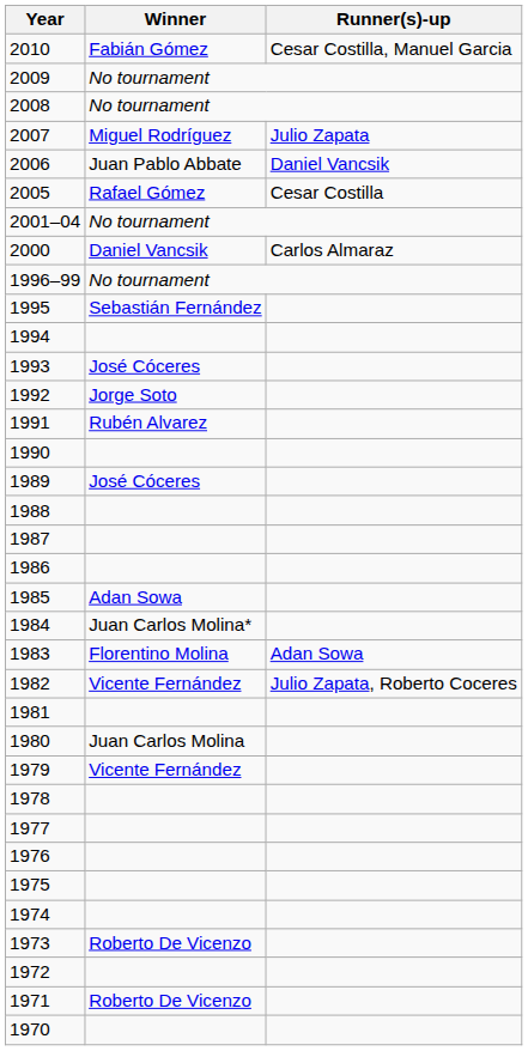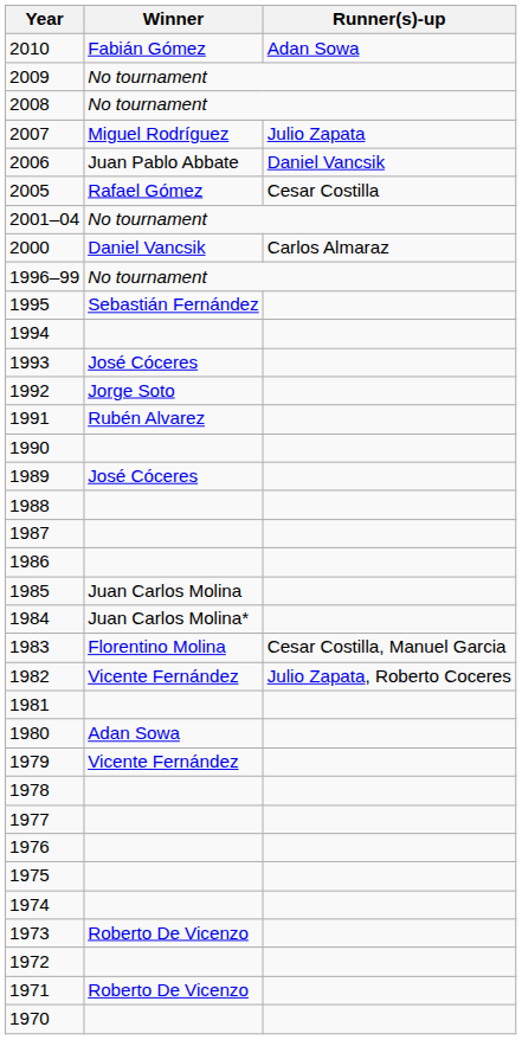 <table class=wikitable>
 <tr>
 <th>Year</th>
 <th>Winner</th>
 <th>Runner(s)-up</th>
 </tr>
 <tr>
 <td>2010</td>
 <td><a href='#'>Fabián Gómez</a></td>
-<td>Cesar Costilla, Manuel Garcia</td>
+<td><a href='#'>Adan Sowa</a></td>
 </tr>
 <tr>
 <td>2009</td>
 <td colspan=2><em>No tournament</em></td>
 </tr>
 <tr>
 <td>2008</td>
 <td colspan=2><em>No tournament</em></td>
 </tr>
 <tr>
 <td>2007</td>
 <td><a href='#'>Miguel Rodríguez</a></td>
 <td><a href='#'>Julio Zapata</a></td>
 </tr>
 <tr>
 <td>2006</td>
 <td>Juan Pablo Abbate</td>
 <td><a href='#'>Daniel Vancsik</a></td>
 </tr>
 <tr>
 <td>2005</td>
 <td><a href='#'>Rafael Gómez</a></td>
 <td>Cesar Costilla</td>
 </tr>
 <tr>
 <td>2001–04</td>
 <td colspan=2><em>No tournament</em></td>
 </tr>
 <tr>
 <td>2000</td>
 <td><a href='#'>Daniel Vancsik</a></td>
 <td>Carlos Almaraz</td>
 </tr>
 <tr>
 <td>1996–99</td>
 <td colspan=2><em>No tournament</em></td>
 </tr>
 <tr>
 <td>1995</td>
 <td><a href='#'>Sebastián Fernández</a></td>
 <td></td>
 </tr>
 <tr>
 <td>1994</td>
 <td></td>
 <td></td>
 </tr>
 <tr>
 <td>1993</td>
 <td><a href='#'>José Cóceres</a></td>
 <td></td>
 </tr>
 <tr>
 <td>1992</td>
 <td><a href='#'>Jorge Soto</a></td>
 <td></td>
 </tr>
 <tr>
 <td>1991</td>
 <td><a href='#'>Rubén Alvarez</a></td>
 <td></td>
 </tr>
 <tr>
 <td>1990</td>
 <td></td>
 <td></td>
 </tr>
 <tr>
 <td>1989</td>
 <td><a href='#'>José Cóceres</a></td>
 <td></td>
 </tr>
 <tr>
 <td>1988</td>
 <td></td>
 <td></td>
 </tr>
 <tr>
 <td>1987</td>
 <td></td>
 <td></td>
 </tr>
 <tr>
 <td>1986</td>
 <td></td>
 <td></td>
 </tr>
 <tr>
 <td>1985</td>
-<td><a href='#'>Adan Sowa</a></td>
+<td>Juan Carlos Molina</td>
 <td></td>
 </tr>
 <tr>
 <td>1984</td>
 <td>Juan Carlos Molina*</td>
 <td></td>
 </tr>
 <tr>
 <td>1983</td>
 <td><a href='#'>Florentino Molina</a></td>
-<td><a href='#'>Adan Sowa</a></td>
+<td>Cesar Costilla, Manuel Garcia</td>
 </tr>
 <tr>
 <td>1982</td>
 <td><a href='#'>Vicente Fernández</a></td>
 <td><a href='#'>Julio Zapata</a>, Roberto Coceres</td>
 </tr>
 <tr>
 <td>1981</td>
 <td></td>
 <td></td>
 </tr>
 <tr>
 <td>1980</td>
-<td>Juan Carlos Molina</td>
+<td><a href='#'>Adan Sowa</a></td>
 <td></td>
 </tr>
 <tr>
 <td>1979</td>
 <td><a href='#'>Vicente Fernández</a></td>
 <td></td>
 </tr>
 <tr>
 <td>1978</td>
 <td></td>
 <td></td>
 </tr>
 <tr>
 <td>1977</td>
 <td></td>
 <td></td>
 </tr>
 <tr>
 <td>1976</td>
 <td></td>
 <td></td>
 </tr>
 <tr>
 <td>1975</td>
 <td></td>
 <td></td>
 </tr>
 <tr>
 <td>1974</td>
 <td></td>
 <td></td>
 </tr>
 <tr>
 <td>1973</td>
 <td><a href='#'>Roberto De Vicenzo</a></td>
 <td></td>
 </tr>
 <tr>
 <td>1972</td>
 <td></td>
 <td></td>
 </tr>
 <tr>
 <td>1971</td>
 <td><a href='#'>Roberto De Vicenzo</a></td>
 <td></td>
 </tr>
 <tr>
 <td>1970</td>
 <td></td>
 <td></td>
 </tr>
 </table>
